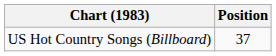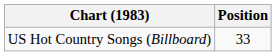 <table class="wikitable">
 <tr>
 <th>Chart (1983)</th>
 <th>Position</th>
 </tr>
 <tr>
 <td>US Hot Country Songs (<em>Billboard</em>)</td>
-<td align="center">37</td>
+<td align="center">33</td>
 </tr>
 </table>
